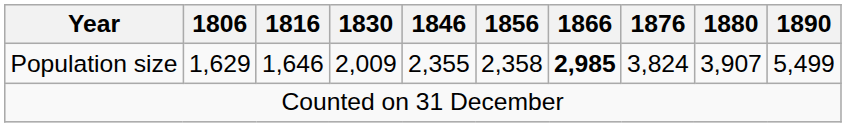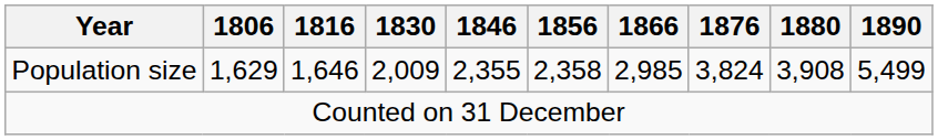 <table class="wikitable">
 <tr>
 <th>Year</th>
 <th>1806</th>
 <th>1816</th>
 <th>1830</th>
 <th>1846</th>
 <th>1856</th>
 <th>1866</th>
 <th>1876</th>
 <th>1880</th>
 <th>1890</th>
 </tr>
 <tr>
 <td>Population size</td>
 <td align=center>1,629</td>
 <td align=center>1,646</td>
 <td align=center>2,009</td>
 <td align=center>2,355</td>
 <td align=center>2,358</td>
-<td align=center><strong>2,985</strong></td>
+<td align=center>2,985</td>
 <td align=center>3,824</td>
-<td align=center>3,907</td>
+<td align=center>3,908</td>
 <td align=center>5,499</td>
 </tr>
 <tr>
 <td colspan=10 align=center>Counted on 31 December</td>
 </tr>
 </table>
